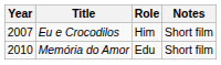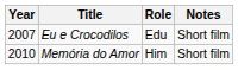 <table class="wikitable sortable">
 <tr>
 <th>Year</th>
 <th>Title</th>
 <th>Role</th>
 <th class="unsortable">Notes</th>
 </tr>
 <tr>
 <td>2007</td>
 <td><em>Eu e Crocodilos</em></td>
-<td>Him</td>
+<td>Edu</td>
 <td>Short film</td>
 </tr>
 <tr>
 <td>2010</td>
 <td><em>Memória do Amor</em></td>
-<td>Edu</td>
+<td>Him</td>
 <td>Short film</td>
 </tr>
 </table>
